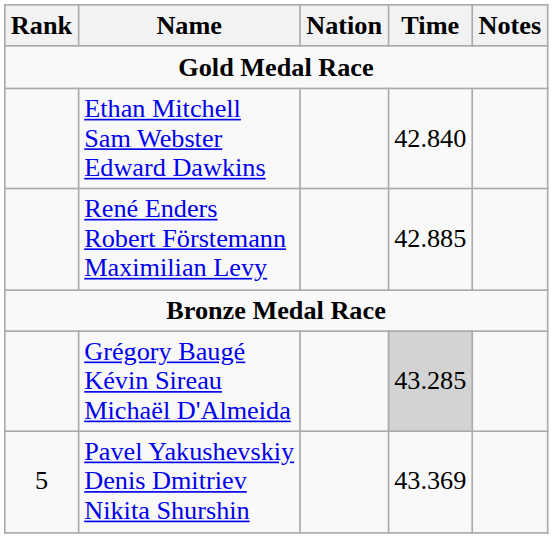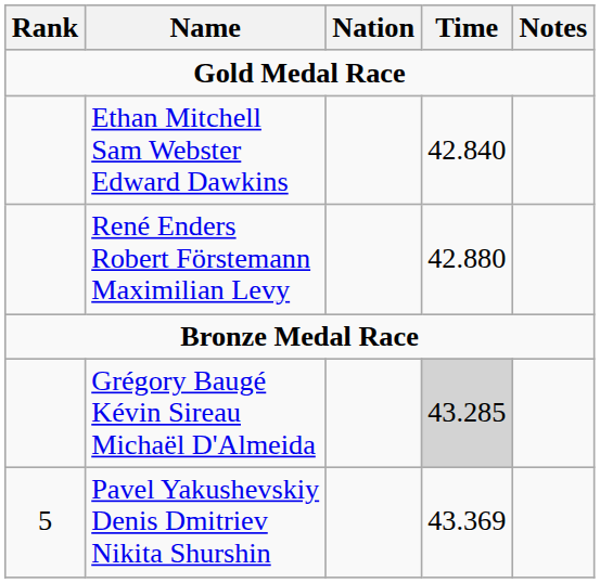 <table class="wikitable sortable" style="text-align:center">
 <tr>
 <th>Rank</th>
 <th>Name</th>
 <th>Nation</th>
 <th>Time</th>
 <th>Notes</th>
 </tr>
 <tr>
 <td colspan=5><strong>Gold Medal Race</strong></td>
 </tr>
 <tr>
 <td></td>
 <td align=left><a href='#'>Ethan Mitchell</a><br><a href='#'>Sam Webster</a><br><a href='#'>Edward Dawkins</a></td>
 <td align=left></td>
 <td>42.840</td>
 <td></td>
 </tr>
 <tr>
 <td></td>
 <td align=left><a href='#'>René Enders</a><br><a href='#'>Robert Förstemann</a><br><a href='#'>Maximilian Levy</a></td>
 <td align=left></td>
-<td>42.885</td>
+<td>42.880</td>
 <td></td>
 </tr>
 <tr>
 <td colspan=5><strong>Bronze Medal Race</strong></td>
 </tr>
 <tr>
 <td></td>
 <td align=left><a href='#'>Grégory Baugé</a><br><a href='#'>Kévin Sireau</a><br><a href='#'>Michaël D'Almeida</a></td>
 <td align=left></td>
 <td style="background: lightgrey;">43.285</td>
 <td></td>
 </tr>
 <tr>
 <td>5</td>
 <td align=left><a href='#'>Pavel Yakushevskiy</a><br><a href='#'>Denis Dmitriev</a><br><a href='#'>Nikita Shurshin</a></td>
 <td align=left></td>
 <td>43.369</td>
 <td></td>
 </tr>
 </table>
